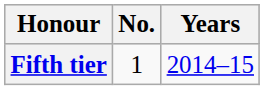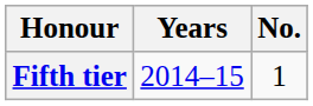 <table class="wikitable plainrowheaders">
 <tr>
 <th scope=col>Honour</th>
+<th scope=col>Years</th>
 <th scope=col>No.</th>
-<th scope=col>Years</th>
 </tr>
 <tr>
 <th scope=row><a href='#'>Fifth tier</a></th>
+<td><a href='#'>2014–15</a></td>
 <td align=center>1</td>
-<td><a href='#'>2014–15</a></td>
 </tr>
 </table>
